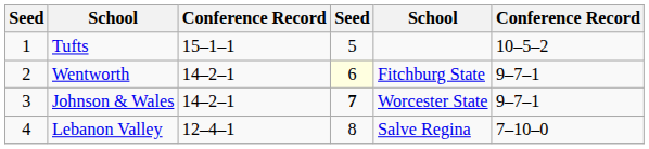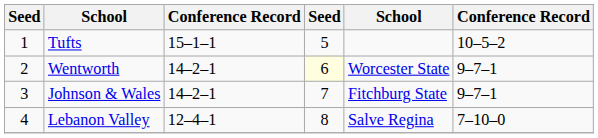 <table class="wikitable">
 <tr>
 <th>Seed</th>
 <th>School</th>
 <th>Conference Record</th>
 <th>Seed</th>
 <th>School</th>
 <th>Conference Record</th>
 </tr>
 <tr>
 <td align=center>1</td>
 <td><a href='#'>Tufts</a></td>
 <td>15–1–1</td>
 <td align=center>5</td>
 <td><a href='#'></a></td>
 <td>10–5–2</td>
 </tr>
 <tr>
 <td align=center>2</td>
 <td><a href='#'>Wentworth</a></td>
 <td>14–2–1</td>
 <td align=center style="background: lightyellow;">6</td>
-<td><a href='#'>Fitchburg State</a></td>
+<td><a href='#'>Worcester State</a></td>
 <td>9–7–1</td>
 </tr>
 <tr>
 <td align=center>3</td>
 <td><a href='#'>Johnson & Wales</a></td>
 <td>14–2–1</td>
-<td align=center><strong>7</strong></td>
-<td><a href='#'>Worcester State</a></td>
+<td align=center>7</td>
+<td><a href='#'>Fitchburg State</a></td>
 <td>9–7–1</td>
 </tr>
 <tr>
 <td align=center>4</td>
 <td><a href='#'>Lebanon Valley</a></td>
 <td>12–4–1</td>
 <td align=center>8</td>
 <td><a href='#'>Salve Regina</a></td>
 <td>7–10–0</td>
 </tr>
 <tr>
 </tr>
 </table>
